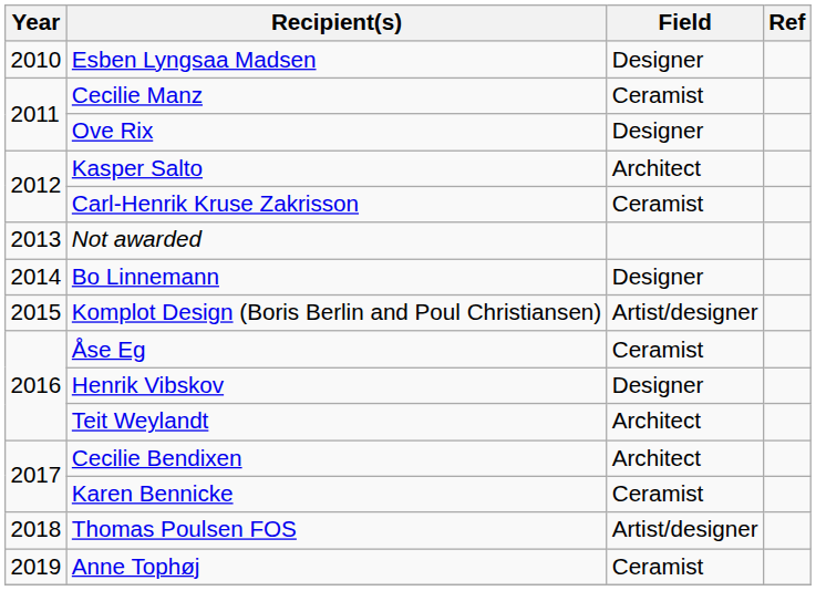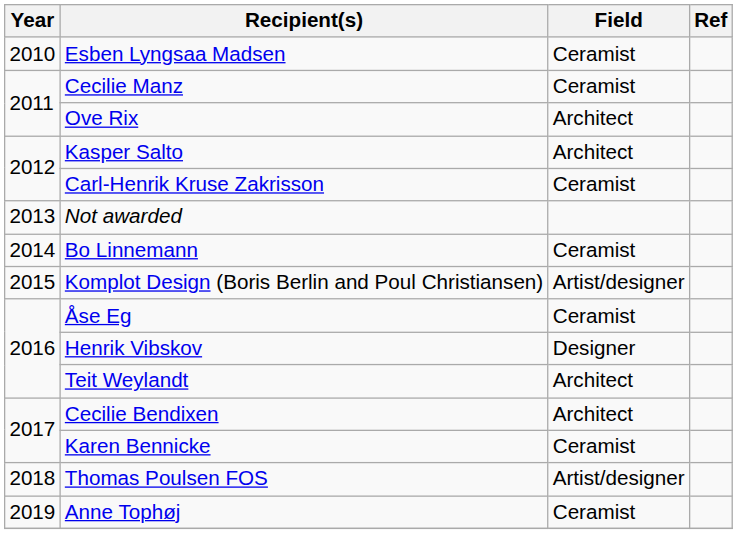 <table class="wikitable sortable">
 <tr>
 <th>Year</th>
 <th>Recipient(s)</th>
 <th>Field</th>
 <th>Ref</th>
 </tr>
 <tr>
 <td rowspan="1">2010</td>
 <td><a href='#'>Esben Lyngsaa Madsen</a></td>
-<td>Designer</td>
+<td>Ceramist</td>
 <td></td>
 </tr>
 <tr>
 <td rowspan="2">2011</td>
 <td><a href='#'>Cecilie Manz</a></td>
 <td>Ceramist</td>
 <td></td>
 </tr>
 <tr>
 <td><a href='#'>Ove Rix</a></td>
-<td>Designer</td>
+<td>Architect</td>
 <td></td>
 </tr>
 <tr>
 <td rowspan="2">2012</td>
 <td><a href='#'>Kasper Salto</a></td>
 <td>Architect</td>
 <td></td>
 </tr>
 <tr>
 <td><a href='#'>Carl-Henrik Kruse Zakrisson</a></td>
 <td>Ceramist</td>
 <td></td>
 </tr>
 <tr>
 <td rowspan="1">2013</td>
 <td><em>Not awarded</em></td>
 <td></td>
 <td></td>
 </tr>
 <tr>
 <td rowspan="1">2014</td>
 <td><a href='#'>Bo Linnemann</a></td>
-<td>Designer</td>
+<td>Ceramist</td>
 <td></td>
 </tr>
 <tr>
 <td rowspan="1">2015</td>
 <td><a href='#'>Komplot Design</a> (Boris Berlin and Poul Christiansen)</td>
 <td>Artist/designer</td>
 <td></td>
 </tr>
 <tr>
 <td rowspan="3">2016</td>
 <td><a href='#'>Åse Eg</a></td>
 <td>Ceramist</td>
 <td></td>
 </tr>
 <tr>
 <td><a href='#'>Henrik Vibskov</a></td>
 <td>Designer</td>
 <td></td>
 </tr>
 <tr>
 <td><a href='#'>Teit Weylandt</a></td>
 <td>Architect</td>
 <td></td>
 </tr>
 <tr>
 <td rowspan="2">2017</td>
 <td><a href='#'>Cecilie Bendixen</a></td>
 <td>Architect</td>
 <td></td>
 </tr>
 <tr>
 <td><a href='#'>Karen Bennicke</a></td>
 <td>Ceramist</td>
 <td></td>
 </tr>
 <tr>
 <td rowspan="1">2018</td>
 <td><a href='#'>Thomas Poulsen FOS</a></td>
 <td>Artist/designer</td>
 <td></td>
 </tr>
 <tr>
 <td rowspan="1">2019</td>
 <td><a href='#'>Anne Tophøj</a></td>
 <td>Ceramist</td>
 <td></td>
 </tr>
 <tr>
 </tr>
 </table>
